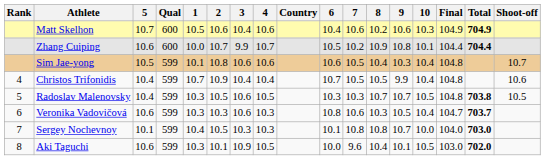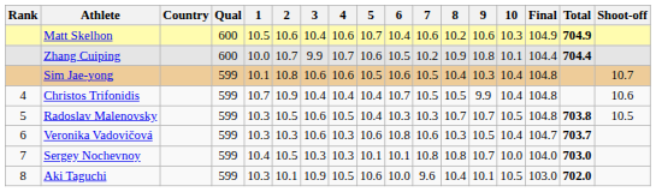 <table class="wikitable sortable">
 <tr>
 <th>Rank</th>
 <th>Athlete</th>
-<th class="unsortable" style="width: 28px">5</th>
+<th>Country</th>
 <th>Qual</th>
 <th class="unsortable" style="width: 28px">1</th>
 <th class="unsortable" style="width: 28px">2</th>
 <th class="unsortable" style="width: 28px">3</th>
 <th class="unsortable" style="width: 28px">4</th>
-<th>Country</th>
+<th class="unsortable" style="width: 28px">5</th>
 <th class="unsortable" style="width: 28px">6</th>
 <th class="unsortable" style="width: 28px">7</th>
 <th class="unsortable" style="width: 28px">8</th>
 <th class="unsortable" style="width: 28px">9</th>
 <th class="unsortable" style="width: 28px">10</th>
 <th>Final</th>
 <th>Total</th>
 <th class="unsortable">Shoot-off</th>
 </tr>
 <tr style="background:#fffcaf;">
 <td align="center"></td>
 <td align="left"><a href='#'>Matt Skelhon</a></td>
-<td align="center">10.7</td>
+<td align="left"></td>
 <td align="center">600</td>
 <td align="center">10.5</td>
 <td align="center">10.6</td>
 <td align="center">10.4</td>
 <td align="center">10.6</td>
-<td align="left"></td>
+<td align="center">10.7</td>
 <td align="center">10.4</td>
 <td align="center">10.6</td>
 <td align="center">10.2</td>
 <td align="center">10.6</td>
 <td align="center">10.3</td>
 <td align="center">104.9</td>
 <td align="center"><strong>704.9</strong></td>
 <td></td>
 </tr>
 <tr style="background:#e5e5e5;">
 <td align="center"></td>
 <td align="left"><a href='#'>Zhang Cuiping</a></td>
-<td align="center">10.6</td>
+<td align="left"></td>
 <td align="center">600</td>
 <td align="center">10.0</td>
 <td align="center">10.7</td>
 <td align="center">9.9</td>
 <td align="center">10.7</td>
-<td align="left"></td>
+<td align="center">10.6</td>
 <td align="center">10.5</td>
 <td align="center">10.2</td>
 <td align="center">10.9</td>
 <td align="center">10.8</td>
 <td align="center">10.1</td>
 <td align="center">104.4</td>
 <td align="center"><strong>704.4</strong></td>
 <td></td>
 </tr>
 <tr style="background:#ec9;">
 <td align="center"></td>
 <td align="left"><a href='#'>Sim Jae-yong</a></td>
-<td align="center">10.5</td>
+<td align="left"></td>
 <td align="center">599</td>
 <td align="center">10.1</td>
 <td align="center">10.8</td>
 <td align="center">10.6</td>
 <td align="center">10.6</td>
-<td align="left"></td>
+<td align="center">10.5</td>
 <td align="center">10.6</td>
 <td align="center">10.5</td>
 <td align="center">10.4</td>
 <td align="center">10.3</td>
 <td align="center">10.4</td>
 <td align="center">104.8</td>
 <td align="center"></td>
 <td align="center">10.7</td>
 </tr>
 <tr>
 <td align="center">4</td>
 <td align="left"><a href='#'>Christos Trifonidis</a></td>
-<td align="center">10.4</td>
+<td align="left"></td>
 <td align="center">599</td>
 <td align="center">10.7</td>
 <td align="center">10.9</td>
 <td align="center">10.4</td>
 <td align="center">10.4</td>
-<td align="left"></td>
+<td align="center">10.4</td>
 <td align="center">10.7</td>
 <td align="center">10.5</td>
 <td align="center">10.5</td>
 <td align="center">9.9</td>
 <td align="center">10.4</td>
 <td align="center">104.8</td>
 <td align="center"></td>
 <td align="center">10.6</td>
 </tr>
 <tr>
 <td align="center">5</td>
 <td align="left"><a href='#'>Radoslav Malenovsky</a></td>
-<td align="center">10.4</td>
+<td align="left"></td>
 <td align="center">599</td>
 <td align="center">10.3</td>
 <td align="center">10.5</td>
 <td align="center">10.6</td>
 <td align="center">10.5</td>
-<td align="left"></td>
+<td align="center">10.4</td>
 <td align="center">10.3</td>
 <td align="center">10.3</td>
 <td align="center">10.7</td>
 <td align="center">10.7</td>
 <td align="center">10.5</td>
 <td align="center">104.8</td>
 <td align="center"><strong>703.8</strong></td>
 <td align="center">10.5</td>
 </tr>
 <tr>
 <td align="center">6</td>
 <td align="left"><a href='#'>Veronika Vadovičová</a></td>
-<td align="center">10.6</td>
+<td align="left"></td>
 <td align="center">599</td>
 <td align="center">10.3</td>
 <td align="center">10.3</td>
 <td align="center">10.6</td>
 <td align="center">10.3</td>
-<td align="left"></td>
+<td align="center">10.6</td>
 <td align="center">10.8</td>
 <td align="center">10.6</td>
 <td align="center">10.3</td>
 <td align="center">10.5</td>
 <td align="center">10.4</td>
 <td align="center">104.7</td>
 <td align="center"><strong>703.7</strong></td>
 <td></td>
 </tr>
 <tr>
 <td align="center">7</td>
 <td align="left"><a href='#'>Sergey Nochevnoy</a></td>
-<td align="center">10.1</td>
+<td align="left"></td>
 <td align="center">599</td>
 <td align="center">10.4</td>
 <td align="center">10.5</td>
 <td align="center">10.3</td>
 <td align="center">10.3</td>
-<td align="left"></td>
+<td align="center">10.1</td>
 <td align="center">10.1</td>
 <td align="center">10.8</td>
 <td align="center">10.8</td>
 <td align="center">10.7</td>
 <td align="center">10.0</td>
 <td align="center">104.0</td>
 <td align="center"><strong>703.0</strong></td>
 <td></td>
 </tr>
 <tr>
 <td align="center">8</td>
 <td align="left"><a href='#'>Aki Taguchi</a></td>
-<td align="center">10.6</td>
+<td align="left"></td>
 <td align="center">599</td>
 <td align="center">10.3</td>
 <td align="center">10.1</td>
 <td align="center">10.9</td>
 <td align="center">10.5</td>
-<td align="left"></td>
+<td align="center">10.6</td>
 <td align="center">10.0</td>
 <td align="center">9.6</td>
 <td align="center">10.4</td>
 <td align="center">10.1</td>
 <td align="center">10.5</td>
 <td align="center">103.0</td>
 <td align="center"><strong>702.0</strong></td>
 <td></td>
 </tr>
 </table>
